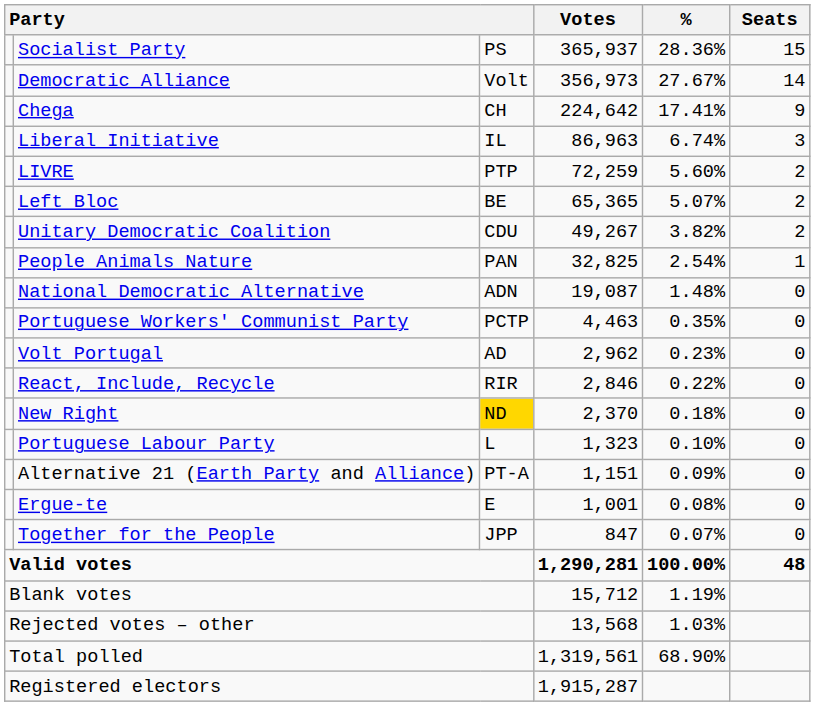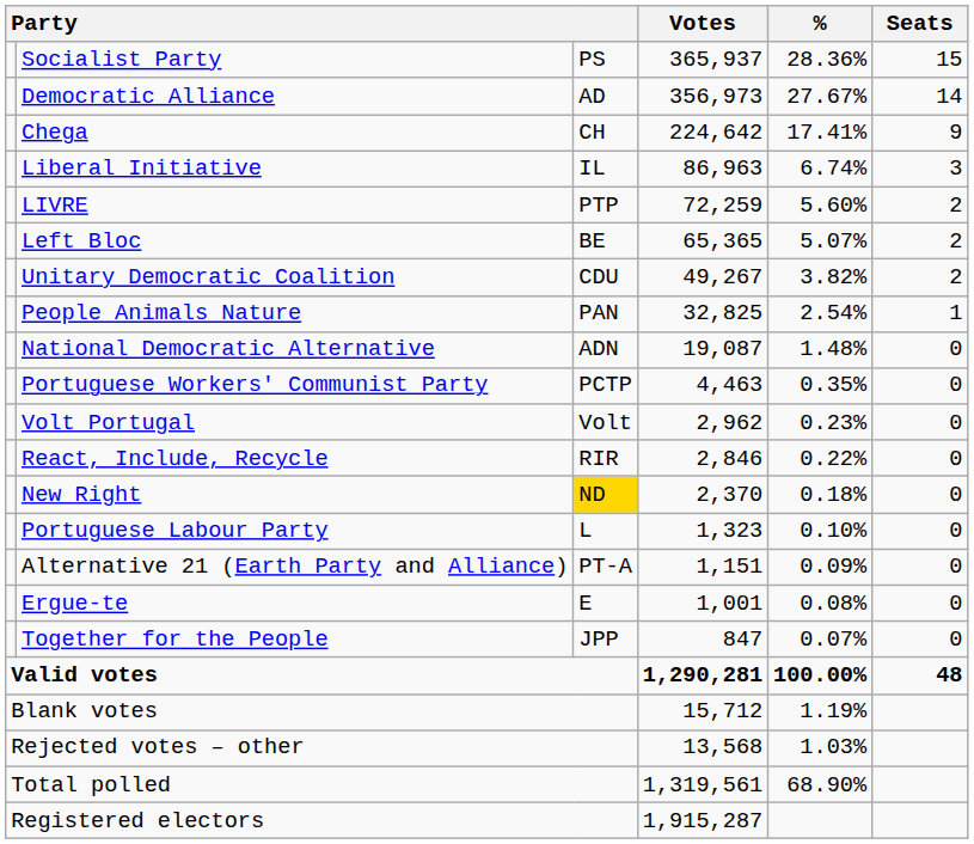 <table class="wikitable" border="1" style="text-align:right;">
 <tr>
 <th style="text-align:left;" colspan=3>Party</th>
 <th align=center width="50">Votes</th>
 <th align=center width="50">%</th>
 <th align=center width="50">Seats</th>
 </tr>
 <tr>
 <td></td>
 <td align=left><a href='#'>Socialist Party</a></td>
 <td align=left>PS</td>
 <td>365,937</td>
 <td>28.36%</td>
 <td>15</td>
 </tr>
 <tr>
 <td></td>
 <td align=left><a href='#'>Democratic Alliance</a></td>
-<td align=left>Volt</td>
+<td align=left>AD</td>
 <td>356,973</td>
 <td>27.67%</td>
 <td>14</td>
 </tr>
 <tr>
 <td></td>
 <td align=left><a href='#'>Chega</a></td>
 <td align=left>CH</td>
 <td>224,642</td>
 <td>17.41%</td>
 <td>9</td>
 </tr>
 <tr>
 <td></td>
 <td align=left><a href='#'>Liberal Initiative</a></td>
 <td align=left>IL</td>
 <td>86,963</td>
 <td>6.74%</td>
 <td>3</td>
 </tr>
 <tr>
 <td></td>
 <td align=left><a href='#'>LIVRE</a></td>
 <td align=left>PTP</td>
 <td>72,259</td>
 <td>5.60%</td>
 <td>2</td>
 </tr>
 <tr>
 <td></td>
 <td align=left><a href='#'>Left Bloc</a></td>
 <td align=left>BE</td>
 <td>65,365</td>
 <td>5.07%</td>
 <td>2</td>
 </tr>
 <tr>
 <td></td>
 <td align=left style="white-space: nowrap;"><a href='#'>Unitary Democratic Coalition</a></td>
 <td align=left>CDU</td>
 <td>49,267</td>
 <td>3.82%</td>
 <td>2</td>
 </tr>
 <tr>
 <td></td>
 <td align=left><a href='#'>People Animals Nature</a></td>
 <td align=left>PAN</td>
 <td>32,825</td>
 <td>2.54%</td>
 <td>1</td>
 </tr>
 <tr>
 <td></td>
 <td align=left><a href='#'>National Democratic Alternative</a></td>
 <td align=left>ADN</td>
 <td>19,087</td>
 <td>1.48%</td>
 <td>0</td>
 </tr>
 <tr>
 <td></td>
 <td align=left><a href='#'>Portuguese Workers' Communist Party</a></td>
 <td align=left>PCTP</td>
 <td>4,463</td>
 <td>0.35%</td>
 <td>0</td>
 </tr>
 <tr>
 <td></td>
 <td align=left><a href='#'>Volt Portugal</a></td>
-<td align=left>AD</td>
+<td align=left>Volt</td>
 <td>2,962</td>
 <td>0.23%</td>
 <td>0</td>
 </tr>
 <tr>
 <td></td>
 <td align=left><a href='#'>React, Include, Recycle</a></td>
 <td align=left>RIR</td>
 <td>2,846</td>
 <td>0.22%</td>
 <td>0</td>
 </tr>
 <tr>
 <td></td>
 <td align=left><a href='#'>New Right</a></td>
 <td align=left style="background: gold;">ND</td>
 <td>2,370</td>
 <td>0.18%</td>
 <td>0</td>
 </tr>
 <tr>
 <td></td>
 <td align=left><a href='#'>Portuguese Labour Party</a></td>
 <td align=left>L</td>
 <td>1,323</td>
 <td>0.10%</td>
 <td>0</td>
 </tr>
 <tr>
 <td></td>
 <td align=left>Alternative 21 (<a href='#'>Earth Party</a> and <a href='#'>Alliance</a>)</td>
 <td align=left>PT-A</td>
 <td>1,151</td>
 <td>0.09%</td>
 <td>0</td>
 </tr>
 <tr>
 <td></td>
 <td align=left><a href='#'>Ergue-te</a></td>
 <td align=left>E</td>
 <td>1,001</td>
 <td>0.08%</td>
 <td>0</td>
 </tr>
 <tr>
 <td></td>
 <td align=left><a href='#'>Together for the People</a></td>
 <td align=left>JPP</td>
 <td>847</td>
 <td>0.07%</td>
 <td>0</td>
 </tr>
 <tr style="font-weight:bold">
 <td align=left colspan=3>Valid votes</td>
 <td>1,290,281</td>
 <td>100.00%</td>
 <td>48</td>
 </tr>
 <tr>
 <td align=left colspan=3>Blank votes</td>
 <td>15,712</td>
 <td>1.19%</td>
 <td></td>
 </tr>
 <tr>
 <td align=left colspan=3>Rejected votes – other</td>
 <td>13,568</td>
 <td>1.03%</td>
 <td></td>
 </tr>
 <tr>
 <td align=left colspan=3>Total polled</td>
 <td>1,319,561</td>
 <td>68.90%</td>
 <td></td>
 </tr>
 <tr>
 <td align=left colspan=3>Registered electors</td>
 <td>1,915,287</td>
 <td></td>
 <td></td>
 </tr>
 </table>
